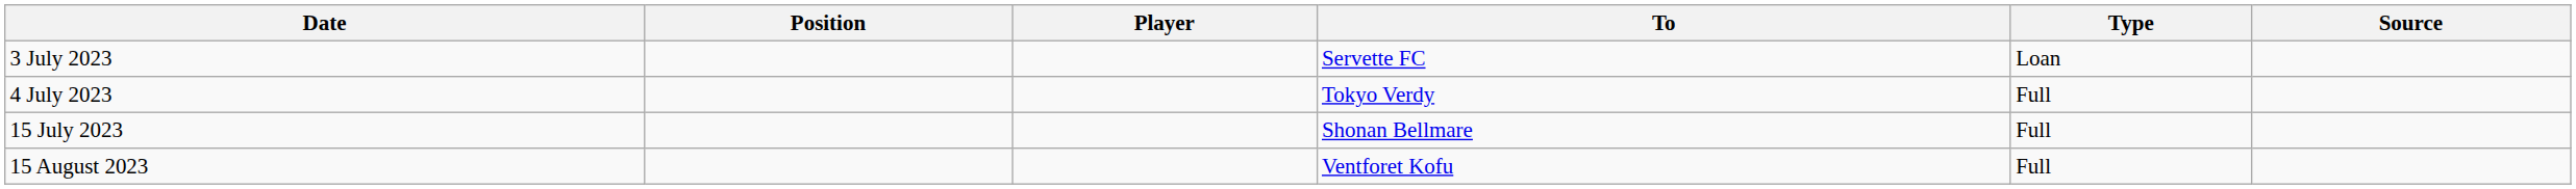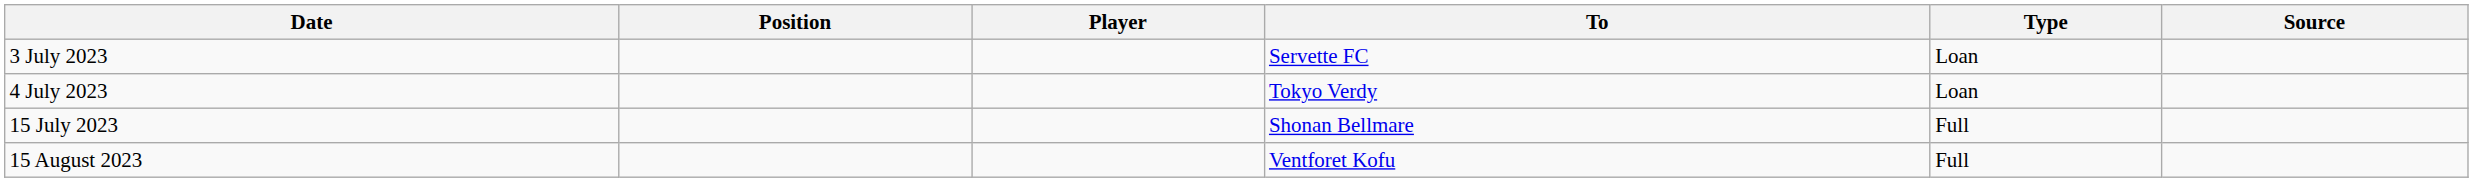 <table class="wikitable sortable" style="width:90%; text-align:center; font-size:95%; text-align:left;">
 <tr>
 <th>Date</th>
 <th>Position</th>
 <th>Player</th>
 <th>To</th>
 <th>Type</th>
 <th>Source</th>
 </tr>
 <tr>
 <td>3 July 2023</td>
 <td></td>
 <td></td>
 <td> <a href='#'>Servette FC</a></td>
 <td>Loan</td>
 <td></td>
 </tr>
 <tr>
 <td>4 July 2023</td>
 <td></td>
 <td></td>
 <td> <a href='#'>Tokyo Verdy</a></td>
-<td>Full</td>
+<td>Loan</td>
 <td></td>
 </tr>
 <tr>
 <td>15 July 2023</td>
 <td></td>
 <td></td>
 <td> <a href='#'>Shonan Bellmare</a></td>
 <td>Full</td>
 <td></td>
 </tr>
 <tr>
 <td>15 August 2023</td>
 <td></td>
 <td></td>
 <td> <a href='#'>Ventforet Kofu</a></td>
 <td>Full</td>
 <td></td>
 </tr>
 </table>
